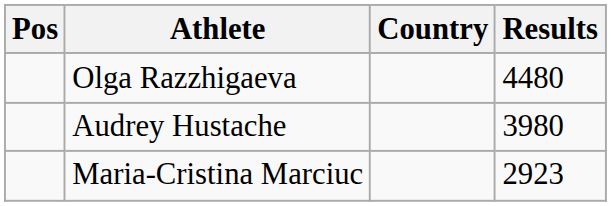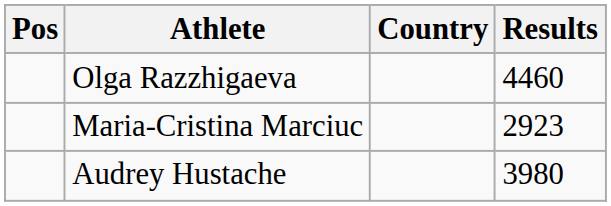 <table class="wikitable">
 <tr>
 <th>Pos</th>
 <th>Athlete</th>
 <th>Country</th>
 <th>Results</th>
 </tr>
 <tr>
 <td align="center"></td>
 <td>Olga Razzhigaeva</td>
 <td></td>
-<td>4480</td>
+<td>4460</td>
+</tr>
+<tr>
+<td align="center"></td>
+<td>Maria-Cristina Marciuc</td>
+<td></td>
+<td>2923</td>
 </tr>
 <tr>
 <td align="center"></td>
 <td>Audrey Hustache</td>
 <td></td>
 <td>3980</td>
 </tr>
-<tr>
-<td align="center"></td>
-<td>Maria-Cristina Marciuc</td>
-<td></td>
-<td>2923</td>
-</tr>
 </table>
